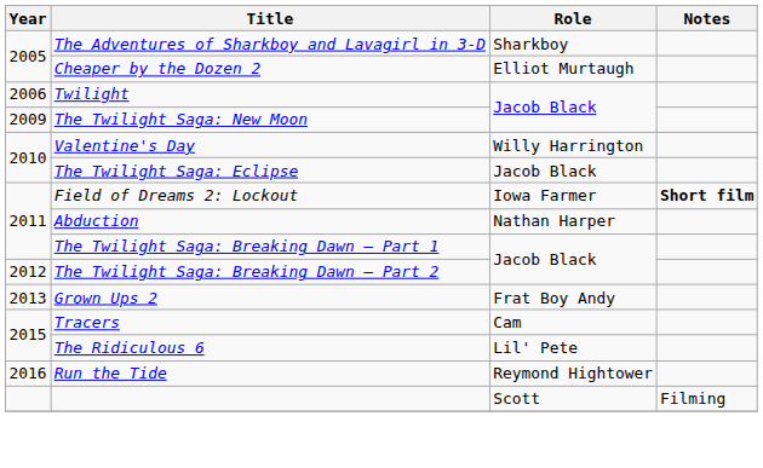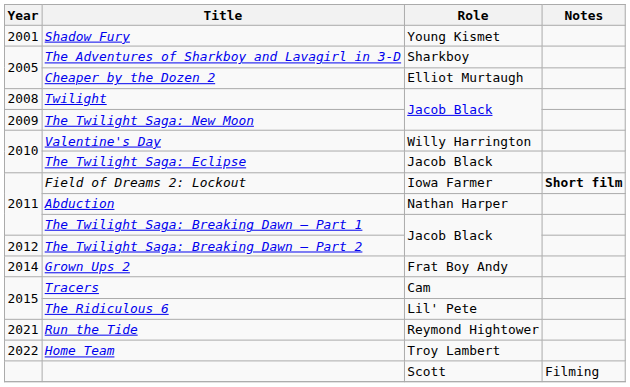 <table class="wikitable sortable">
 <tr>
 <th>Year</th>
 <th>Title</th>
 <th>Role</th>
 <th class="unsortable">Notes</th>
+</tr>
+<tr>
+<td>2001</td>
+<td><em><a href='#'>Shadow Fury</a></em></td>
+<td>Young Kismet</td>
+<td></td>
 </tr>
 <tr>
 <td rowspan="2">2005</td>
 <td><em><a href='#'>The Adventures of Sharkboy and Lavagirl in 3-D</a></em></td>
 <td>Sharkboy</td>
 <td></td>
 </tr>
 <tr>
 <td><em><a href='#'>Cheaper by the Dozen 2</a></em></td>
 <td>Elliot Murtaugh</td>
 <td></td>
 </tr>
 <tr>
-<td>2006</td>
+<td>2008</td>
 <td><em><a href='#'>Twilight</a></em></td>
 <td rowspan="2"><a href='#'>Jacob Black</a></td>
 <td></td>
 </tr>
 <tr>
 <td>2009</td>
 <td><em><a href='#'>The Twilight Saga: New Moon</a></em></td>
 <td></td>
 </tr>
 <tr>
 <td rowspan="2">2010</td>
 <td><em><a href='#'>Valentine's Day</a></em></td>
 <td>Willy Harrington</td>
 <td></td>
 </tr>
 <tr>
 <td><em><a href='#'>The Twilight Saga: Eclipse</a></em></td>
 <td>Jacob Black</td>
 <td></td>
 </tr>
 <tr>
 <td rowspan="3">2011</td>
 <td><em>Field of Dreams 2: Lockout</em></td>
 <td>Iowa Farmer</td>
 <td><strong>Short film</strong></td>
 </tr>
 <tr>
 <td><em><a href='#'>Abduction</a></em></td>
 <td>Nathan Harper</td>
 <td></td>
 </tr>
 <tr>
 <td><em><a href='#'>The Twilight Saga: Breaking Dawn – Part 1</a></em></td>
 <td rowspan="2">Jacob Black</td>
 <td></td>
 </tr>
 <tr>
 <td>2012</td>
 <td><em><a href='#'>The Twilight Saga: Breaking Dawn – Part 2</a></em></td>
 <td></td>
 </tr>
 <tr>
-<td>2013</td>
+<td>2014</td>
 <td><em><a href='#'>Grown Ups 2</a></em></td>
 <td>Frat Boy Andy</td>
 <td></td>
 </tr>
 <tr>
 <td rowspan="2">2015</td>
 <td><em><a href='#'>Tracers</a></em></td>
 <td>Cam</td>
 <td></td>
 </tr>
 <tr>
 <td><em><a href='#'>The Ridiculous 6</a></em></td>
 <td>Lil' Pete</td>
 <td></td>
 </tr>
 <tr>
-<td>2016</td>
+<td>2021</td>
 <td><em><a href='#'>Run the Tide</a></em></td>
 <td>Reymond Hightower</td>
+<td></td>
+</tr>
+<tr>
+<td>2022</td>
+<td><em><a href='#'>Home Team</a></em></td>
+<td>Troy Lambert</td>
 <td></td>
 </tr>
 <tr>
 <td></td>
 <td></td>
 <td>Scott</td>
 <td>Filming</td>
 </tr>
 <tr>
 </tr>
 </table>
